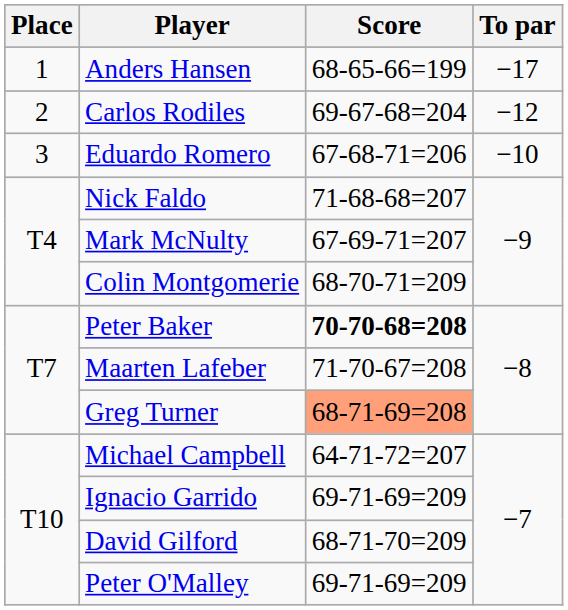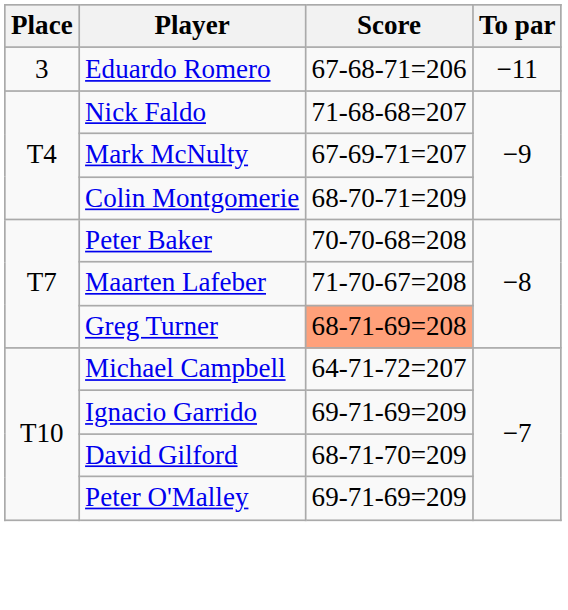 <table class="wikitable">
 <tr>
 <th>Place</th>
 <th>Player</th>
 <th>Score</th>
 <th>To par</th>
 </tr>
 <tr>
-<td align=center>1</td>
-<td> <a href='#'>Anders Hansen</a></td>
-<td align=center>68-65-66=199</td>
-<td align=center>−17</td>
-</tr>
-<tr>
-<td align=center>2</td>
-<td> <a href='#'>Carlos Rodiles</a></td>
-<td align=center>69-67-68=204</td>
-<td align=center>−12</td>
-</tr>
-<tr>
 <td align=center>3</td>
 <td> <a href='#'>Eduardo Romero</a></td>
 <td align=center>67-68-71=206</td>
-<td align=center>−10</td>
+<td align=center>−11</td>
 </tr>
 <tr>
 <td rowspan="3" align=center>T4</td>
 <td> <a href='#'>Nick Faldo</a></td>
 <td align=center>71-68-68=207</td>
 <td rowspan="3" align=center>−9</td>
 </tr>
 <tr>
 <td> <a href='#'>Mark McNulty</a></td>
 <td align=center>67-69-71=207</td>
 </tr>
 <tr>
 <td> <a href='#'>Colin Montgomerie</a></td>
 <td align=center>68-70-71=209</td>
 </tr>
 <tr>
 <td rowspan="3" align=center>T7</td>
 <td> <a href='#'>Peter Baker</a></td>
-<td align=center><strong>70-70-68=208</strong></td>
+<td align=center>70-70-68=208</td>
 <td rowspan="3" align=center>−8</td>
 </tr>
 <tr>
 <td> <a href='#'>Maarten Lafeber</a></td>
 <td align=center>71-70-67=208</td>
 </tr>
 <tr>
 <td> <a href='#'>Greg Turner</a></td>
 <td align=center style="background: lightsalmon;">68-71-69=208</td>
 </tr>
 <tr>
 <td rowspan="4" align=center>T10</td>
 <td> <a href='#'>Michael Campbell</a></td>
 <td align=center>64-71-72=207</td>
 <td rowspan="4" align=center>−7</td>
 </tr>
 <tr>
 <td> <a href='#'>Ignacio Garrido</a></td>
 <td align=center>69-71-69=209</td>
 </tr>
 <tr>
 <td> <a href='#'>David Gilford</a></td>
 <td align=center>68-71-70=209</td>
 </tr>
 <tr>
 <td> <a href='#'>Peter O'Malley</a></td>
 <td align=center>69-71-69=209</td>
 </tr>
 </table>
